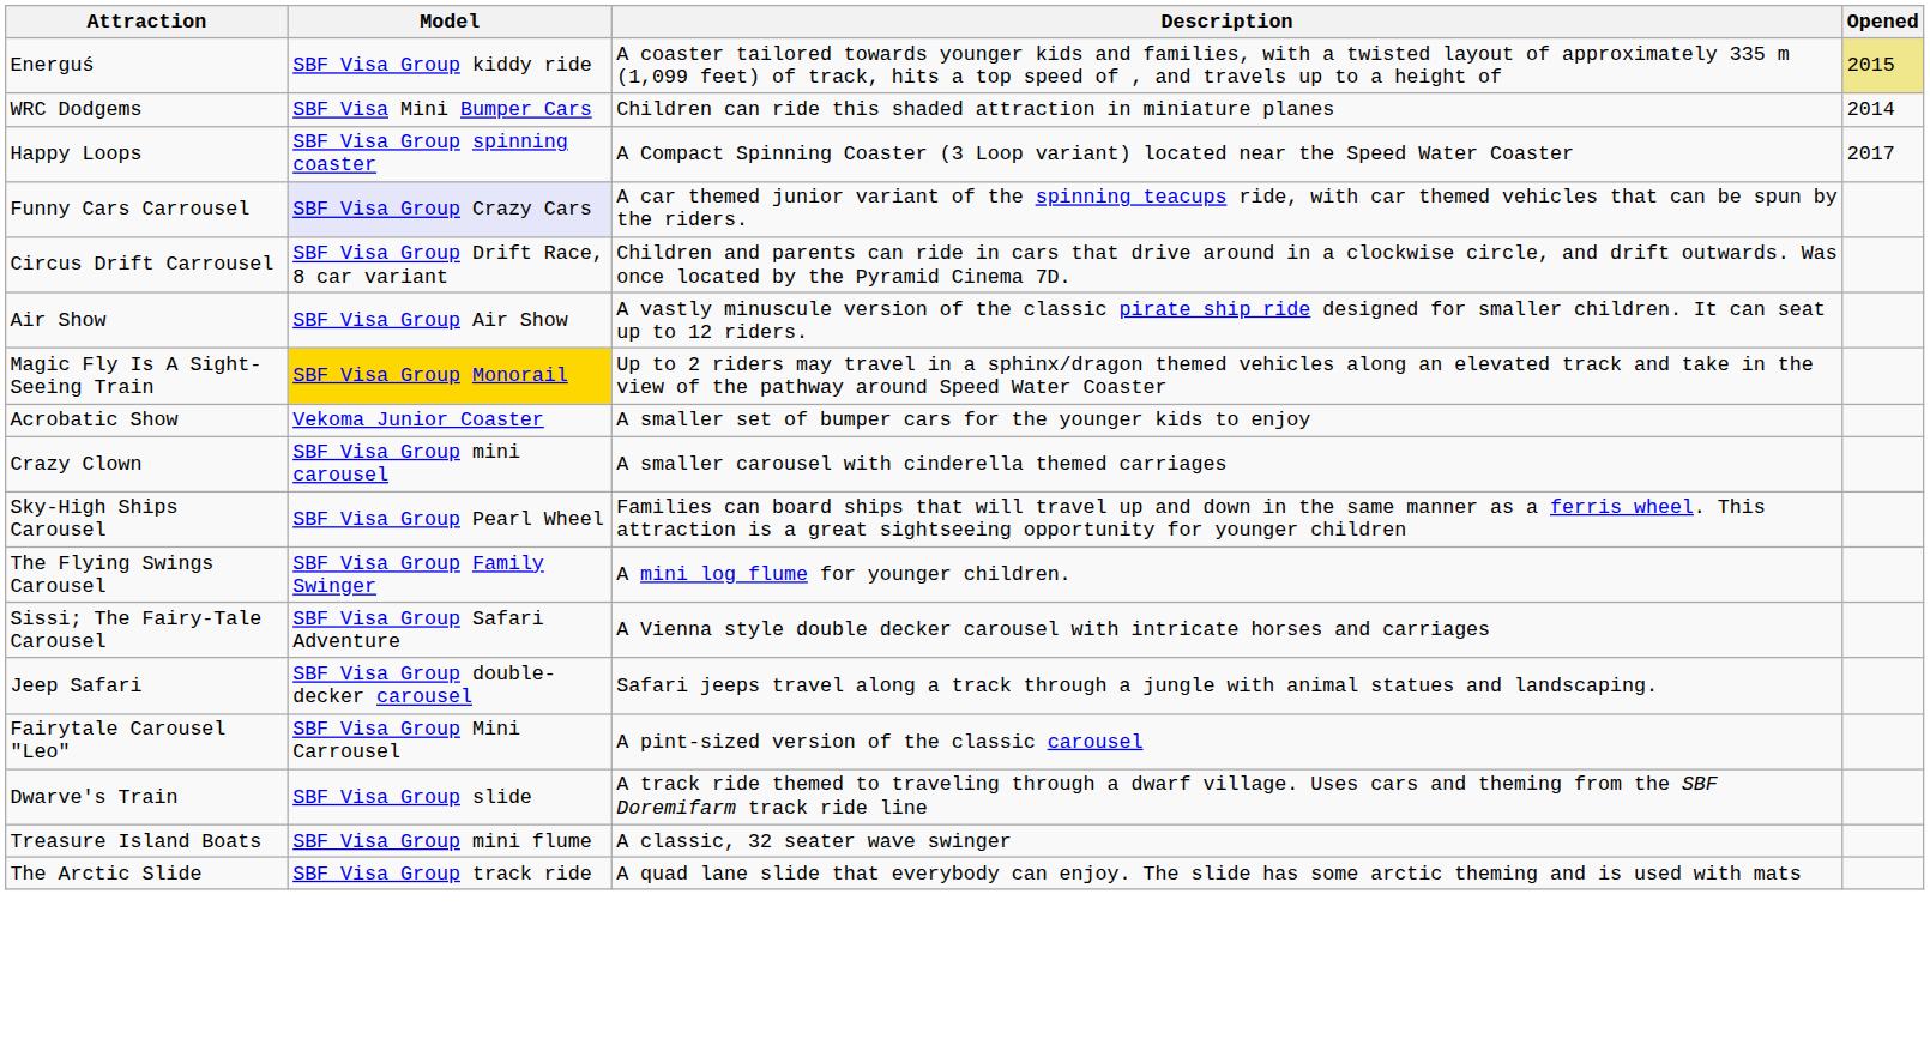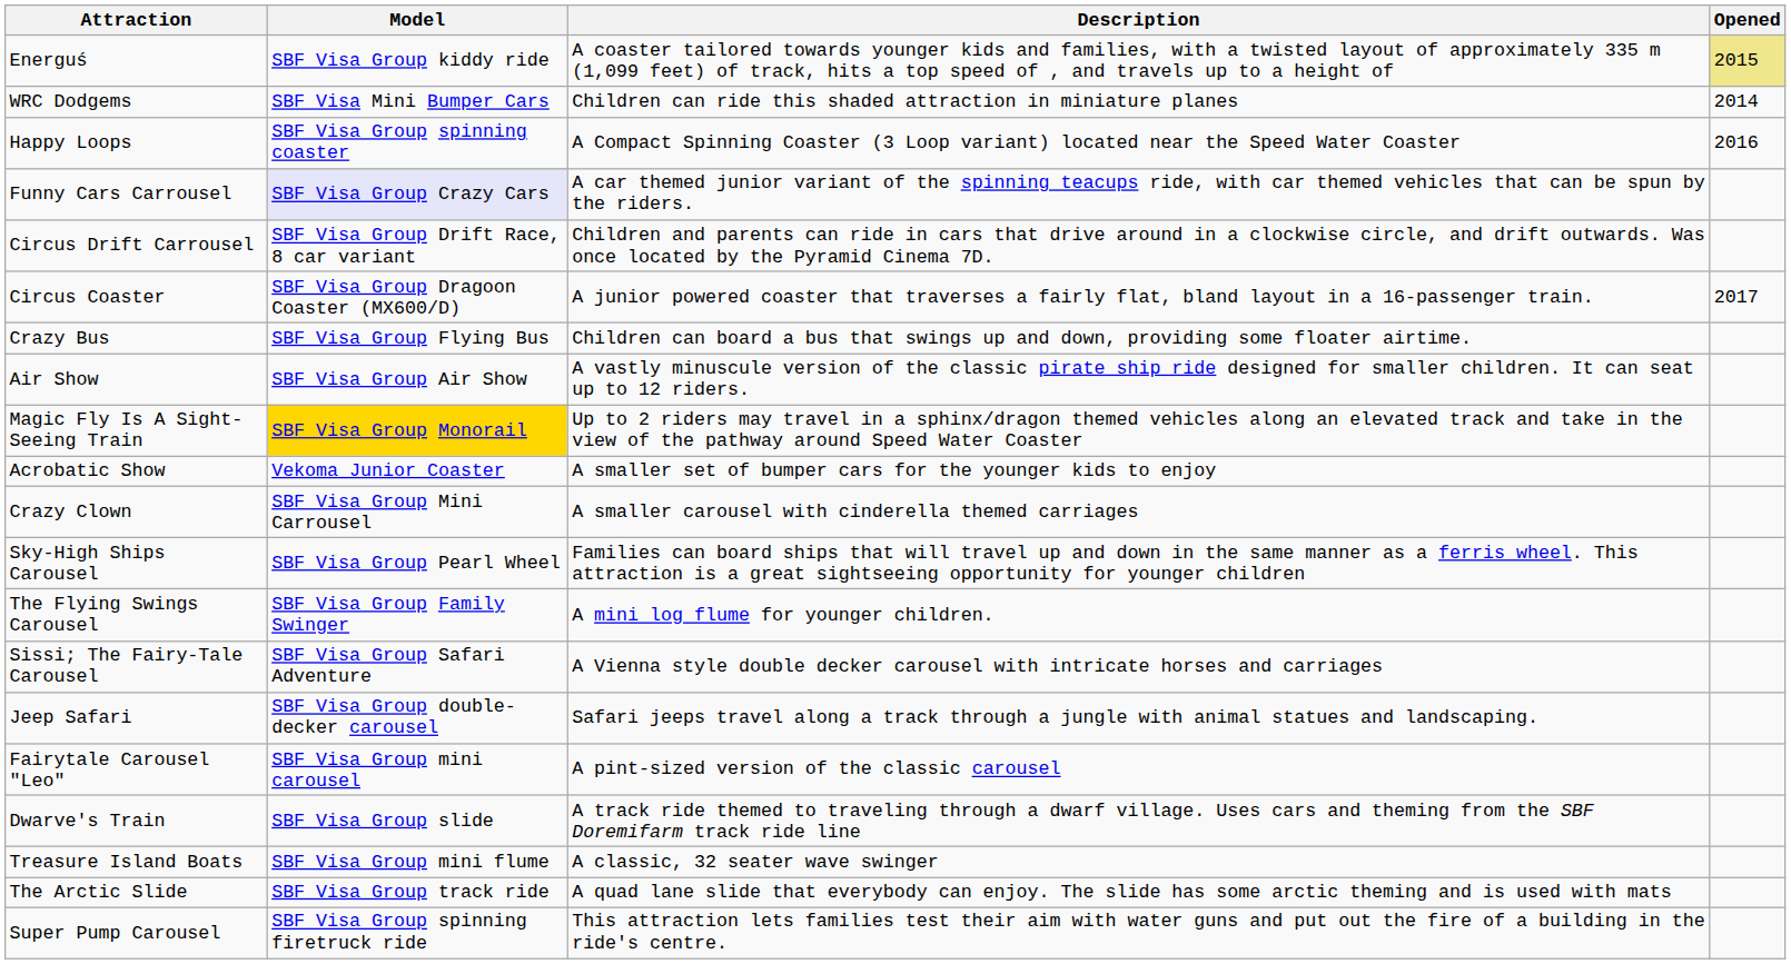 <table class="wikitable">
 <tr>
 <th>Attraction</th>
 <th>Model</th>
 <th>Description</th>
 <th>Opened</th>
 </tr>
 <tr>
 <td>Energuś</td>
 <td><a href='#'>SBF Visa Group</a> kiddy ride</td>
 <td>A coaster tailored towards younger kids and families, with a twisted layout of approximately 335 m (1,099 feet) of track, hits a top speed of , and travels up to a height of </td>
 <td style="background: khaki;">2015</td>
 </tr>
 <tr>
 <td>WRC Dodgems</td>
 <td><a href='#'>SBF Visa</a> Mini <a href='#'>Bumper Cars</a></td>
 <td>Children can ride this shaded attraction in miniature planes</td>
 <td>2014</td>
 </tr>
 <tr>
 <td>Happy Loops</td>
 <td><a href='#'>SBF Visa Group</a> <a href='#'>spinning coaster</a></td>
 <td>A Compact Spinning Coaster (3 Loop variant) located near the Speed Water Coaster</td>
-<td>2017</td>
+<td>2016</td>
 </tr>
 <tr>
 <td>Funny Cars Carrousel</td>
 <td style="background: lavender;"><a href='#'>SBF Visa Group</a> Crazy Cars</td>
 <td>A car themed junior variant of the <a href='#'>spinning teacups</a> ride, with car themed vehicles that can be spun by the riders.</td>
 <td></td>
 </tr>
 <tr>
 <td>Circus Drift Carrousel</td>
 <td><a href='#'>SBF Visa Group</a> Drift Race, 8 car variant</td>
 <td>Children and parents can ride in cars that drive around in a clockwise circle, and drift outwards. Was once located by the Pyramid Cinema 7D.</td>
+<td></td>
+</tr>
+<tr>
+<td>Circus Coaster</td>
+<td><a href='#'>SBF Visa Group</a> Dragoon Coaster (MX600/D)</td>
+<td>A junior powered coaster that traverses a fairly flat, bland layout in a 16-passenger train.</td>
+<td>2017</td>
+</tr>
+<tr>
+<td>Crazy Bus</td>
+<td><a href='#'>SBF Visa Group</a> Flying Bus</td>
+<td>Children can board a bus that swings up and down, providing some floater airtime.</td>
 <td></td>
 </tr>
 <tr>
 <td>Air Show</td>
 <td><a href='#'>SBF Visa Group</a> Air Show</td>
 <td>A vastly minuscule version of the classic <a href='#'>pirate ship ride</a> designed for smaller children. It can seat up to 12 riders.</td>
 <td></td>
 </tr>
 <tr>
 <td>Magic Fly Is A Sight-Seeing Train</td>
 <td style="background: gold;"><a href='#'>SBF Visa Group</a> <a href='#'>Monorail</a></td>
 <td>Up to 2 riders may travel in a sphinx/dragon themed vehicles along an elevated track and take in the view of the pathway around Speed Water Coaster</td>
 <td></td>
 </tr>
 <tr>
 <td>Acrobatic Show</td>
 <td><a href='#'>Vekoma Junior Coaster</a></td>
 <td>A smaller set of bumper cars for the younger kids to enjoy</td>
 <td></td>
 </tr>
 <tr>
 <td>Crazy Clown</td>
-<td><a href='#'>SBF Visa Group</a> mini <a href='#'>carousel</a></td>
+<td><a href='#'>SBF Visa Group</a> Mini Carrousel</td>
 <td>A smaller carousel with cinderella themed carriages</td>
 <td></td>
 </tr>
 <tr>
 <td>Sky-High Ships Carousel</td>
 <td><a href='#'>SBF Visa Group</a> Pearl Wheel</td>
 <td>Families can board ships that will travel up and down in the same manner as a <a href='#'>ferris wheel</a>. This attraction is a great sightseeing opportunity for younger children</td>
 <td></td>
 </tr>
 <tr>
 <td>The Flying Swings Carousel</td>
 <td><a href='#'>SBF Visa Group</a> <a href='#'>Family Swinger</a></td>
 <td>A <a href='#'>mini log flume</a> for younger children.</td>
 <td></td>
 </tr>
 <tr>
 <td>Sissi; The Fairy-Tale Carousel</td>
 <td><a href='#'>SBF Visa Group</a> Safari Adventure</td>
 <td>A Vienna style double decker carousel with intricate horses and carriages</td>
 <td></td>
 </tr>
 <tr>
 <td>Jeep Safari</td>
 <td><a href='#'>SBF Visa Group</a> double-decker <a href='#'>carousel</a></td>
 <td>Safari jeeps travel along a track through a jungle with animal statues and landscaping.</td>
 <td></td>
 </tr>
 <tr>
 <td>Fairytale Carousel "Leo"</td>
-<td><a href='#'>SBF Visa Group</a> Mini Carrousel</td>
+<td><a href='#'>SBF Visa Group</a> mini <a href='#'>carousel</a></td>
 <td>A pint-sized version of the classic <a href='#'>carousel</a></td>
 <td></td>
 </tr>
 <tr>
 <td>Dwarve's Train</td>
 <td><a href='#'>SBF Visa Group</a> slide</td>
 <td>A track ride themed to traveling through a dwarf village. Uses cars and theming from the <em>SBF Doremifarm</em> track ride line</td>
 <td></td>
 </tr>
 <tr>
 <td>Treasure Island Boats</td>
 <td><a href='#'>SBF Visa Group</a> mini flume</td>
 <td>A classic, 32 seater wave swinger</td>
 <td></td>
 </tr>
 <tr>
 <td>The Arctic Slide</td>
 <td><a href='#'>SBF Visa Group</a> track ride</td>
 <td>A quad lane slide that everybody can enjoy. The slide has some arctic theming and is used with mats</td>
 <td></td>
 </tr>
+<tr>
+<td>Super Pump Carousel</td>
+<td><a href='#'>SBF Visa Group</a> spinning firetruck ride</td>
+<td>This attraction lets families test their aim with water guns and put out the fire of a building in the ride's centre.</td>
+<td></td>
+</tr>
 </table>
